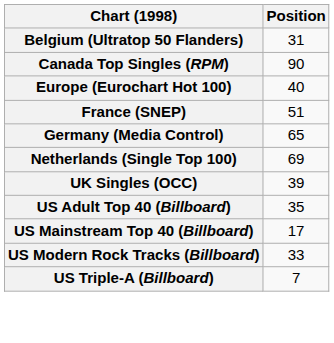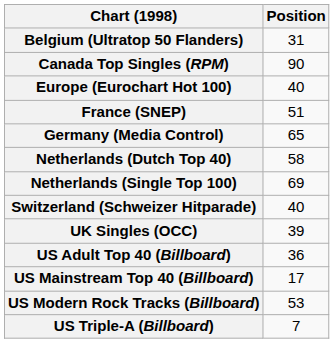 <table class="wikitable sortable plainrowheaders" style="text-align:center">
 <tr>
 <th>Chart (1998)</th>
 <th>Position</th>
 </tr>
 <tr>
 <th scope="row">Belgium (Ultratop 50 Flanders)</th>
 <td>31</td>
 </tr>
 <tr>
 <th scope="row">Canada Top Singles (<em>RPM</em>)</th>
 <td>90</td>
 </tr>
 <tr>
 <th scope="row">Europe (Eurochart Hot 100)</th>
 <td>40</td>
 </tr>
 <tr>
 <th scope="row">France (SNEP)</th>
 <td>51</td>
 </tr>
 <tr>
 <th scope="row">Germany (Media Control)</th>
 <td>65</td>
 </tr>
 <tr>
+<th scope="row">Netherlands (Dutch Top 40)</th>
+<td>58</td>
+</tr>
+<tr>
 <th scope="row">Netherlands (Single Top 100)</th>
 <td>69</td>
+</tr>
+<tr>
+<th scope="row">Switzerland (Schweizer Hitparade)</th>
+<td>40</td>
 </tr>
 <tr>
 <th scope="row">UK Singles (OCC)</th>
 <td>39</td>
 </tr>
 <tr>
 <th scope="row">US Adult Top 40 (<em>Billboard</em>)</th>
-<td>35</td>
+<td>36</td>
 </tr>
 <tr>
 <th scope="row">US Mainstream Top 40 (<em>Billboard</em>)</th>
 <td>17</td>
 </tr>
 <tr>
 <th scope="row">US Modern Rock Tracks (<em>Billboard</em>)</th>
-<td>33</td>
+<td>53</td>
 </tr>
 <tr>
 <th scope="row">US Triple-A (<em>Billboard</em>)</th>
 <td>7</td>
 </tr>
 </table>
